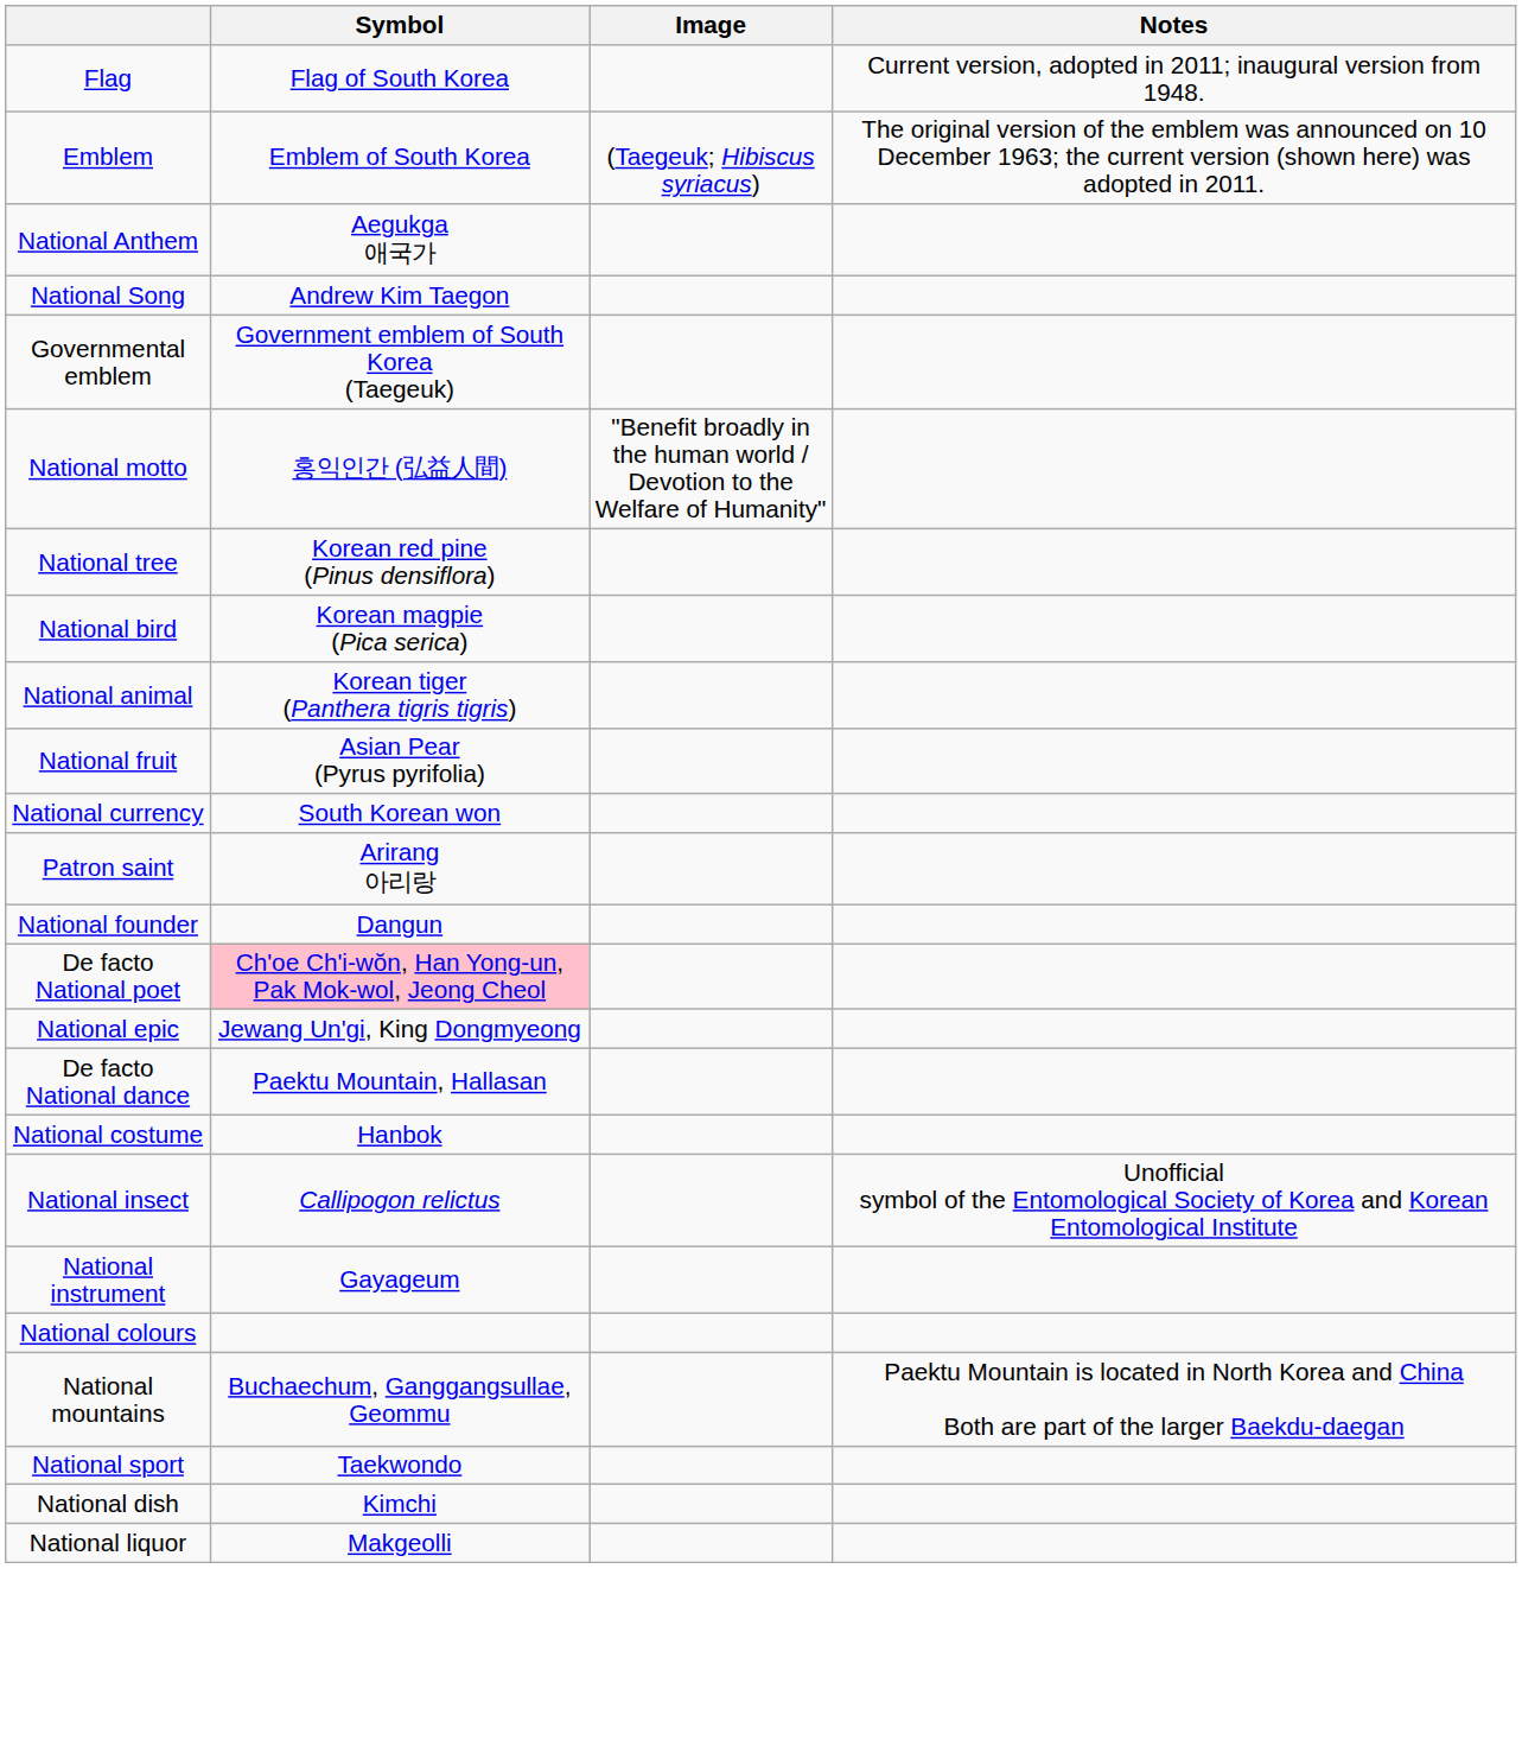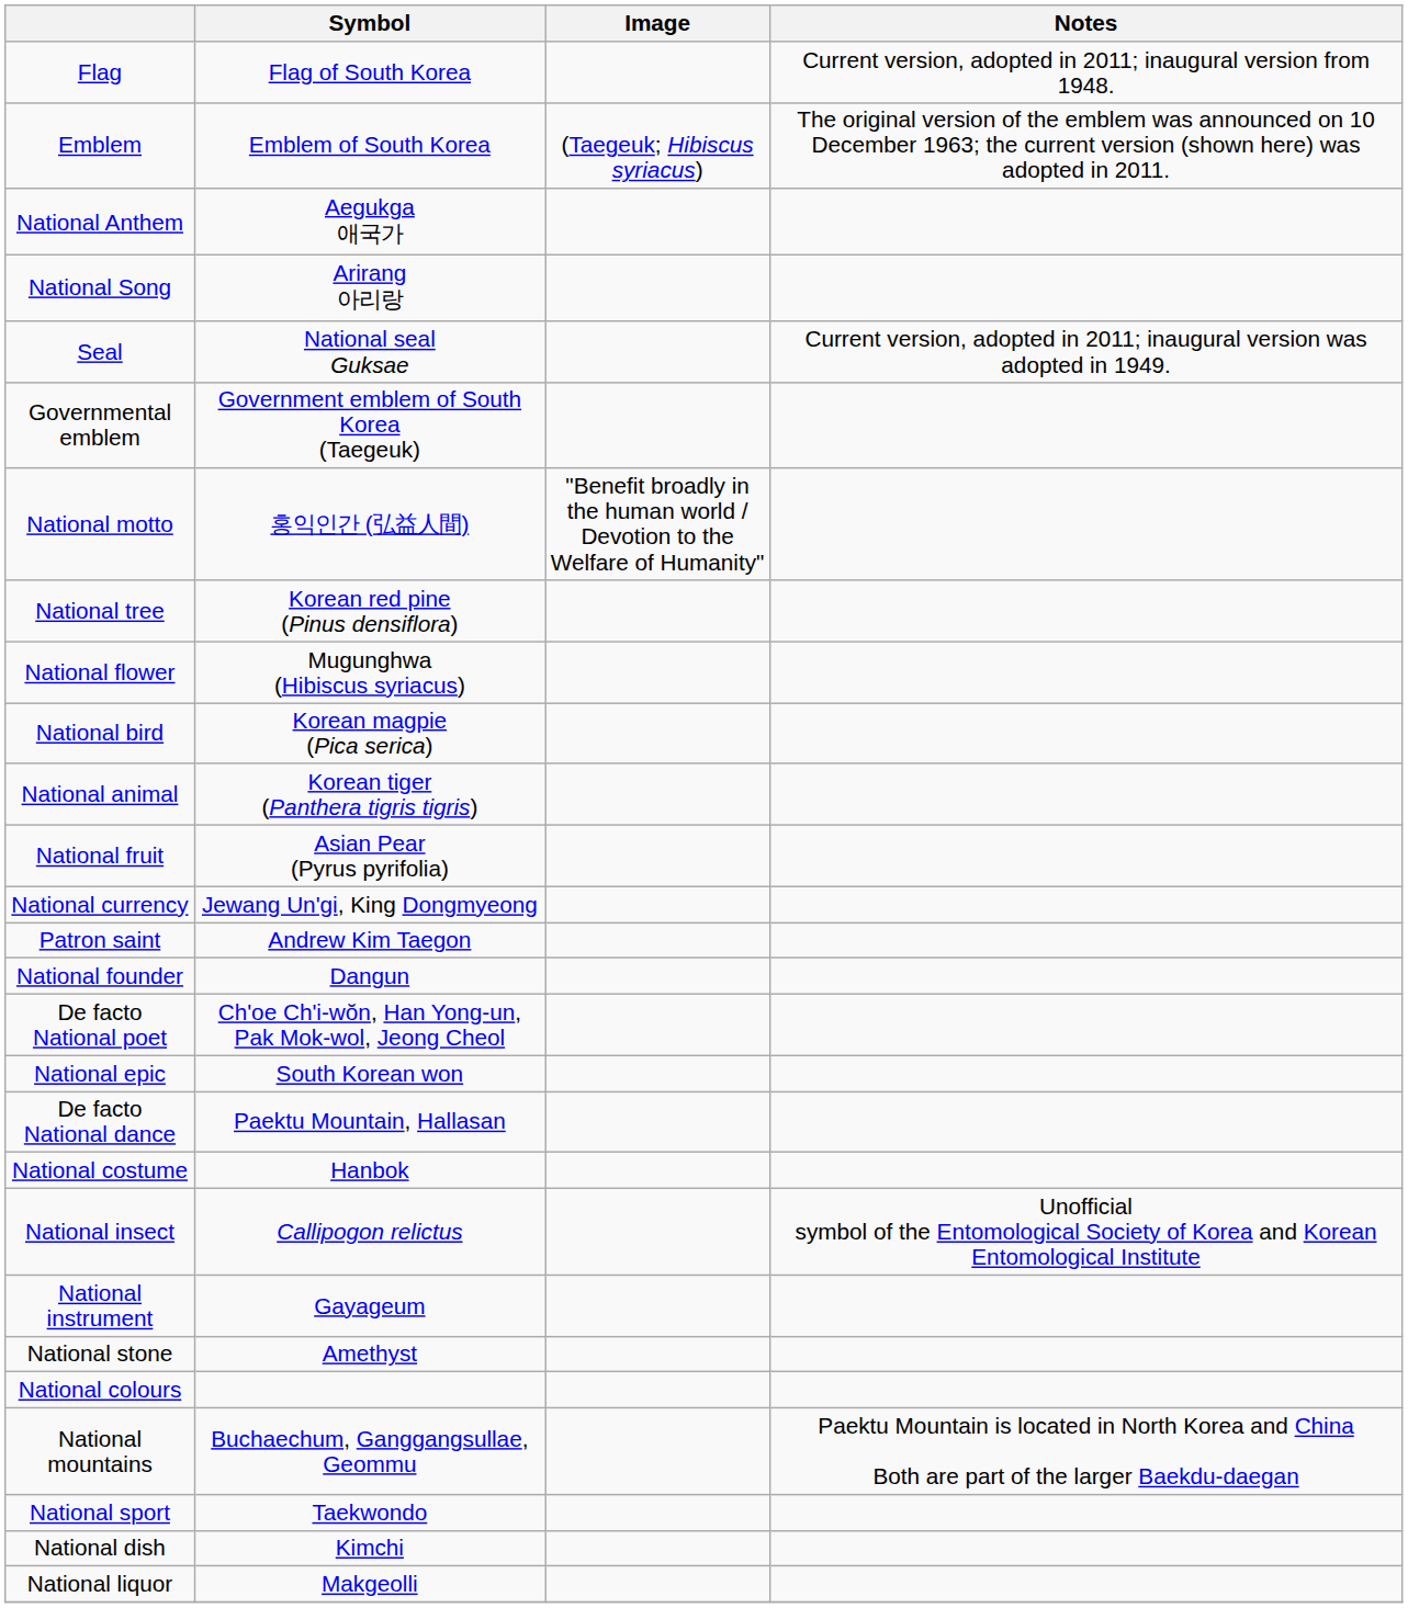 <table class="wikitable" style="width:70%; font-size:90%; text-align:center;">
 <tr>
 <th></th>
 <th>Symbol</th>
 <th>Image</th>
 <th>Notes</th>
 </tr>
 <tr>
 <td><a href='#'>Flag</a></td>
 <td><a href='#'>Flag of South Korea</a></td>
 <td></td>
 <td>Current version, adopted in 2011; inaugural version from 1948.</td>
 </tr>
 <tr>
 <td><a href='#'>Emblem</a></td>
 <td><a href='#'>Emblem of South Korea</a></td>
 <td><br> (<a href='#'>Taegeuk</a>; <em><a href='#'>Hibiscus syriacus</a></em>)</td>
 <td>The original version of the emblem was announced on 10 December 1963; the current version (shown here) was adopted in 2011.</td>
 </tr>
 <tr>
 <td><a href='#'>National Anthem</a></td>
 <td><a href='#'>Aegukga</a><br>애국가</td>
 <td> </td>
 <td></td>
 </tr>
 <tr>
 <td><a href='#'>National Song</a></td>
-<td><a href='#'>Andrew Kim Taegon</a></td>
+<td><a href='#'>Arirang</a><br>아리랑</td>
 <td></td>
 <td></td>
+</tr>
+<tr>
+<td><a href='#'>Seal</a></td>
+<td><a href='#'>National seal</a><br><em>Guksae</em></td>
+<td></td>
+<td>Current version, adopted in 2011; inaugural version was adopted in 1949.</td>
 </tr>
 <tr>
 <td>Governmental emblem</td>
 <td><a href='#'>Government emblem of South Korea</a> <br>(Taegeuk)</td>
 <td></td>
 <td></td>
 </tr>
 <tr>
 <td><a href='#'>National motto</a></td>
 <td><a href='#'>홍익인간 (弘益人間)</a></td>
 <td>"Benefit broadly in the human world /<br>Devotion to the Welfare of Humanity"</td>
 <td></td>
 </tr>
 <tr>
 <td><a href='#'>National tree</a></td>
 <td><a href='#'>Korean red pine</a><br> (<em>Pinus densiflora</em>)</td>
+<td></td>
+<td></td>
+</tr>
+<tr>
+<td><a href='#'>National flower</a></td>
+<td>Mugunghwa<br>(<a href='#'>Hibiscus syriacus</a>)</td>
 <td></td>
 <td></td>
 </tr>
 <tr>
 <td><a href='#'>National bird</a></td>
 <td><a href='#'>Korean magpie</a> <br>(<em>Pica serica</em>)</td>
 <td></td>
 <td></td>
 </tr>
 <tr>
 <td><a href='#'>National animal</a></td>
 <td><a href='#'>Korean tiger</a> <br>(<em><a href='#'>Panthera tigris tigris</a></em>)</td>
 <td></td>
 <td></td>
 </tr>
 <tr>
 <td><a href='#'>National fruit</a></td>
 <td><a href='#'>Asian Pear</a><br>(Pyrus pyrifolia)</td>
 <td></td>
 <td></td>
 </tr>
 <tr>
 <td><a href='#'>National currency</a></td>
-<td><a href='#'>South Korean won</a></td>
+<td><a href='#'>Jewang Un'gi</a>, King <a href='#'>Dongmyeong</a></td>
 <td></td>
 <td></td>
 </tr>
 <tr>
 <td><a href='#'>Patron saint</a></td>
-<td><a href='#'>Arirang</a><br>아리랑</td>
+<td><a href='#'>Andrew Kim Taegon</a></td>
 <td></td>
 <td></td>
 </tr>
 <tr>
 <td><a href='#'>National founder</a></td>
 <td><a href='#'>Dangun</a></td>
 <td></td>
 <td></td>
 </tr>
 <tr>
 <td>De facto<br><a href='#'>National poet</a></td>
-<td style="background: pink;"><a href='#'>Ch'oe Ch'i-wŏn</a>, <a href='#'>Han Yong-un</a>, <a href='#'>Pak Mok-wol</a>, <a href='#'>Jeong Cheol</a></td>
+<td><a href='#'>Ch'oe Ch'i-wŏn</a>, <a href='#'>Han Yong-un</a>, <a href='#'>Pak Mok-wol</a>, <a href='#'>Jeong Cheol</a></td>
 <td></td>
 <td></td>
 </tr>
 <tr>
 <td><a href='#'>National epic</a></td>
-<td><a href='#'>Jewang Un'gi</a>, King <a href='#'>Dongmyeong</a></td>
+<td><a href='#'>South Korean won</a></td>
 <td></td>
 <td></td>
 </tr>
 <tr>
 <td>De facto<br><a href='#'>National dance</a></td>
 <td><a href='#'>Paektu Mountain</a>, <a href='#'>Hallasan</a></td>
 <td></td>
 <td></td>
 </tr>
 <tr>
 <td><a href='#'>National costume</a></td>
 <td><a href='#'>Hanbok</a></td>
 <td></td>
 <td></td>
 </tr>
 <tr>
 <td><a href='#'>National insect</a></td>
 <td><em><a href='#'>Callipogon relictus</a></em></td>
 <td></td>
 <td>Unofficial<br> symbol of the <a href='#'>Entomological Society of Korea</a> and <a href='#'>Korean Entomological Institute</a></td>
 </tr>
 <tr>
 <td><a href='#'>National instrument</a></td>
 <td><a href='#'>Gayageum</a></td>
+<td></td>
+<td></td>
+</tr>
+<tr>
+<td>National stone</td>
+<td><a href='#'>Amethyst</a></td>
 <td></td>
 <td></td>
 </tr>
 <tr>
 <td><a href='#'>National colours</a></td>
 <td></td>
 <td></td>
 <td></td>
 </tr>
 <tr>
 <td>National mountains</td>
 <td><a href='#'>Buchaechum</a>, <a href='#'>Ganggangsullae</a>, <a href='#'>Geommu</a></td>
 <td><br></td>
 <td>Paektu Mountain is located in North Korea and <a href='#'>China</a><br><br>Both are part of the larger <a href='#'>Baekdu-daegan</a></td>
 </tr>
 <tr>
 <td><a href='#'>National sport</a></td>
 <td><a href='#'>Taekwondo</a></td>
 <td></td>
 <td></td>
 </tr>
 <tr>
 <td>National dish</td>
 <td><a href='#'>Kimchi</a></td>
 <td></td>
 <td></td>
 </tr>
 <tr>
 <td>National liquor</td>
 <td><a href='#'>Makgeolli</a></td>
 <td></td>
 <td></td>
 </tr>
 <tr>
 </tr>
 </table>
